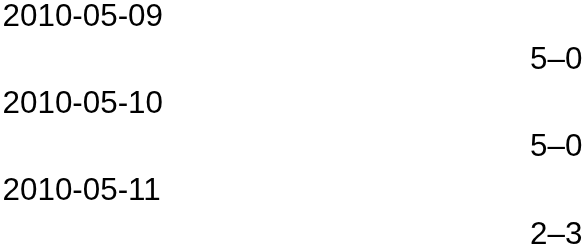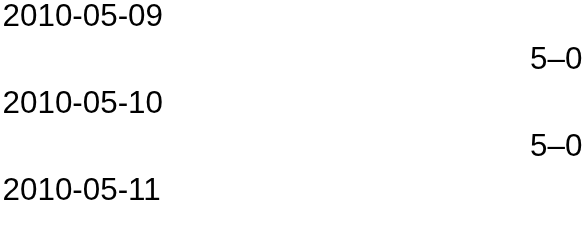 <table style="font-size:90%">
 <tr>
 <th width=200></th>
 <th width=100></th>
 <th width=200></th>
 </tr>
 <tr>
 <td colspan=3>2010-05-09</td>
 </tr>
 <tr>
 <td align=right></td>
 <td align=center>5–0</td>
 <td></td>
 </tr>
 <tr>
 <td colspan=3>2010-05-10</td>
 </tr>
 <tr>
 <td align=right></td>
 <td align=center>5–0</td>
 <td></td>
 </tr>
 <tr>
 <td colspan=3>2010-05-11</td>
 </tr>
-<tr>
-<td align=right></td>
-<td align=center>2–3</td>
-<td></td>
-</tr>
 </table>
